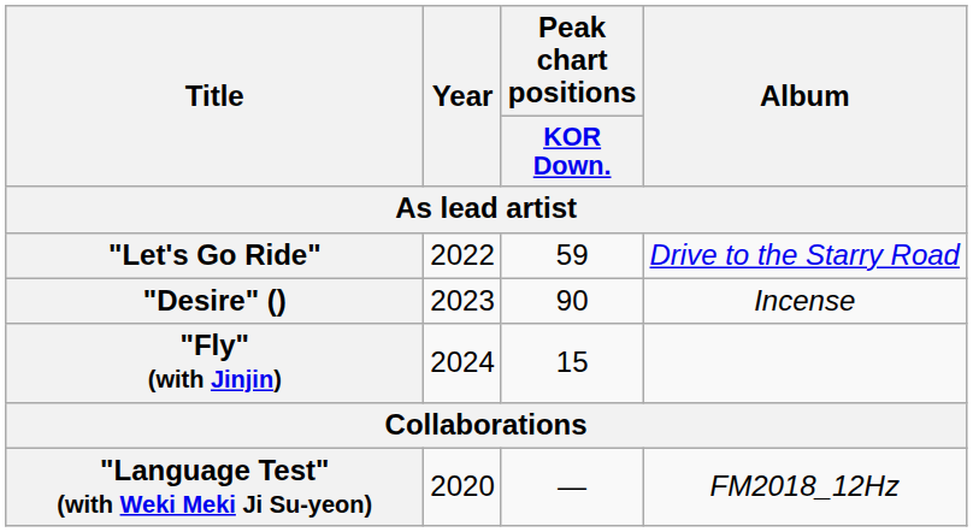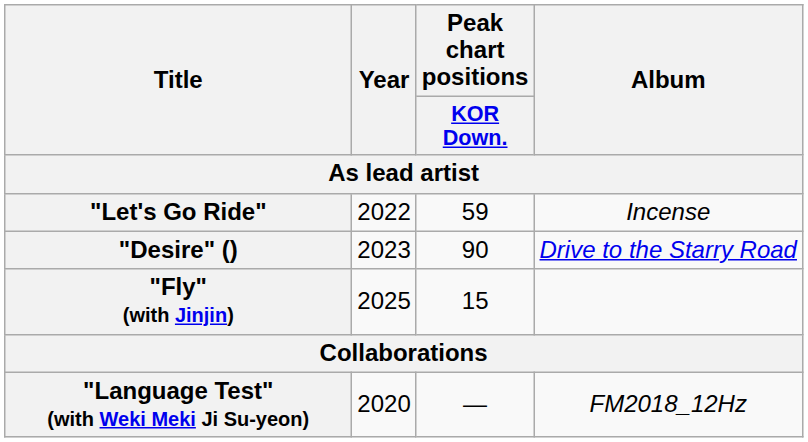 <table class="wikitable plainrowheaders" style="text-align:center;" border="1">
 <tr>
 <th scope="col" rowspan="2" style="width:14em;">Title</th>
 <th scope="col" rowspan="2">Year</th>
 <th scope="col" colspan=>Peak chart positions</th>
 <th scope="col" rowspan="2">Album</th>
 </tr>
 <tr>
 <th scope="col" style="width:3em;font-size:90%;"><a href='#'>KOR<br>Down.</a><br></th>
 </tr>
 <tr>
 <th colspan="6">As lead artist</th>
 </tr>
 <tr>
 <th scope="row">"Let's Go Ride"</th>
 <td>2022</td>
 <td>59</td>
-<td><em><a href='#'>Drive to the Starry Road</a></em></td>
+<td><em>Incense</em></td>
 </tr>
 <tr>
 <th scope="row">"Desire" ()</th>
 <td>2023</td>
 <td>90</td>
-<td><em>Incense</em></td>
+<td><em><a href='#'>Drive to the Starry Road</a></em></td>
 </tr>
 <tr>
 <th scope="row">"Fly" <br> <small>(with <a href='#'>Jinjin</a>)</small></th>
-<td>2024</td>
+<td>2025</td>
 <td>15</td>
 <td></td>
 </tr>
 <tr>
 <th colspan="6">Collaborations</th>
 </tr>
 <tr>
 <th scope="row">"Language Test" <br> <small>(with <a href='#'>Weki Meki</a> Ji Su-yeon)</small></th>
 <td>2020</td>
 <td>—</td>
 <td><em>FM2018_12Hz</em></td>
 </tr>
 </table>
